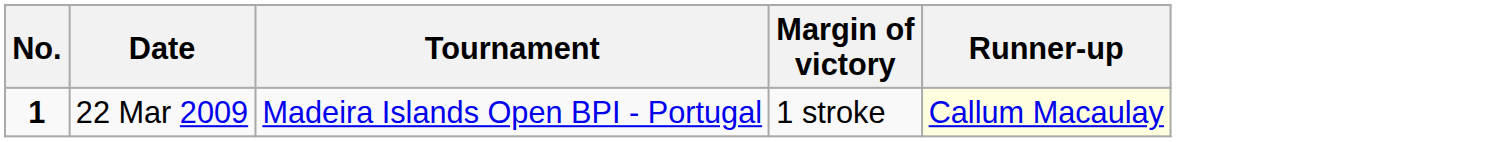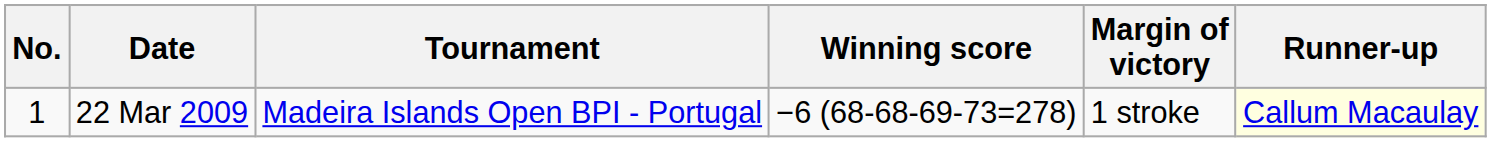 <table class="wikitable" style="font-size:95%;">
 <tr>
 <th>No.</th>
 <th>Date</th>
 <th>Tournament</th>
+<th>Winning score</th>
 <th>Margin of<br>victory</th>
 <th>Runner-up</th>
 </tr>
 <tr>
-<td align=center><strong>1</strong></td>
+<td align=center>1</td>
 <td align=right>22 Mar <a href='#'>2009</a></td>
 <td><a href='#'>Madeira Islands Open BPI - Portugal</a></td>
+<td>−6 (68-68-69-73=278)</td>
 <td>1 stroke</td>
 <td style="background: lightyellow;"> <a href='#'>Callum Macaulay</a></td>
 </tr>
 </table>
